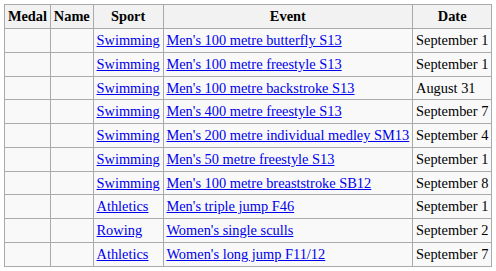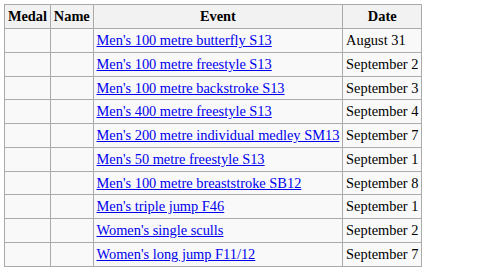 <table class="wikitable sortable" style="font-size: 90%;">
 <tr>
 <th>Medal</th>
 <th>Name</th>
-<th>Sport</th>
 <th>Event</th>
 <th>Date</th>
 </tr>
 <tr>
 <td></td>
 <td></td>
-<td><a href='#'>Swimming</a></td>
 <td><a href='#'>Men's 100 metre butterfly S13</a></td>
-<td>September 1</td>
-</tr>
-<tr>
-<td></td>
-<td></td>
-<td><a href='#'>Swimming</a></td>
-<td><a href='#'>Men's 100 metre freestyle S13</a></td>
-<td>September 1</td>
-</tr>
-<tr>
-<td></td>
-<td></td>
-<td><a href='#'>Swimming</a></td>
-<td><a href='#'>Men's 100 metre backstroke S13</a></td>
 <td>August 31</td>
 </tr>
 <tr>
 <td></td>
 <td></td>
-<td><a href='#'>Swimming</a></td>
+<td><a href='#'>Men's 100 metre freestyle S13</a></td>
+<td>September 2</td>
+</tr>
+<tr>
+<td></td>
+<td></td>
+<td><a href='#'>Men's 100 metre backstroke S13</a></td>
+<td>September 3</td>
+</tr>
+<tr>
+<td></td>
+<td></td>
 <td><a href='#'>Men's 400 metre freestyle S13</a></td>
+<td>September 4</td>
+</tr>
+<tr>
+<td></td>
+<td></td>
+<td><a href='#'>Men's 200 metre individual medley SM13</a></td>
 <td>September 7</td>
 </tr>
 <tr>
 <td></td>
 <td></td>
-<td><a href='#'>Swimming</a></td>
-<td><a href='#'>Men's 200 metre individual medley SM13</a></td>
-<td>September 4</td>
-</tr>
-<tr>
-<td></td>
-<td></td>
-<td><a href='#'>Swimming</a></td>
 <td><a href='#'>Men's 50 metre freestyle S13</a></td>
 <td>September 1</td>
 </tr>
 <tr>
 <td></td>
 <td></td>
-<td><a href='#'>Swimming</a></td>
 <td><a href='#'>Men's 100 metre breaststroke SB12</a></td>
 <td>September 8</td>
 </tr>
 <tr>
 <td></td>
 <td></td>
-<td><a href='#'>Athletics</a></td>
 <td><a href='#'>Men's triple jump F46</a></td>
 <td>September 1</td>
 </tr>
 <tr>
 <td></td>
 <td></td>
-<td><a href='#'>Rowing</a></td>
 <td><a href='#'>Women's single sculls</a></td>
 <td>September 2</td>
 </tr>
 <tr>
 <td></td>
 <td></td>
-<td><a href='#'>Athletics</a></td>
 <td><a href='#'>Women's long jump F11/12</a></td>
 <td>September 7</td>
 </tr>
 </table>
